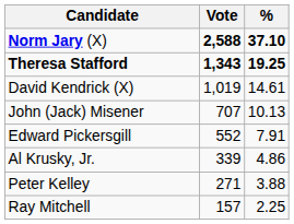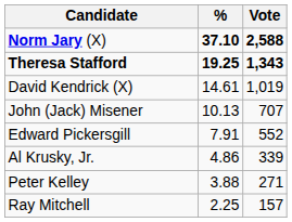 <table class="wikitable">
 <tr>
 <th bgcolor="#DDDDFF" width="200px">Candidate</th>
+<th bgcolor="#DDDDFF">%</th>
 <th bgcolor="#DDDDFF">Vote</th>
-<th bgcolor="#DDDDFF">%</th>
 </tr>
 <tr>
 <td><strong><a href='#'>Norm Jary</a></strong> (X)</td>
+<td style="text-align: right;"><strong>37.10</strong></td>
 <td style="text-align: right;"><strong>2,588</strong></td>
-<td style="text-align: right;"><strong>37.10</strong></td>
 </tr>
 <tr>
 <td><strong>Theresa Stafford</strong></td>
+<td style="text-align: right;"><strong>19.25</strong></td>
 <td style="text-align: right;"><strong>1,343</strong></td>
-<td style="text-align: right;"><strong>19.25</strong></td>
 </tr>
 <tr>
 <td>David Kendrick (X)</td>
+<td style="text-align: right;">14.61</td>
 <td style="text-align: right;">1,019</td>
-<td style="text-align: right;">14.61</td>
 </tr>
 <tr>
 <td>John (Jack) Misener</td>
+<td style="text-align: right;">10.13</td>
 <td style="text-align: right;">707</td>
-<td style="text-align: right;">10.13</td>
 </tr>
 <tr>
 <td>Edward Pickersgill</td>
+<td style="text-align: right;">7.91</td>
 <td style="text-align: right;">552</td>
-<td style="text-align: right;">7.91</td>
 </tr>
 <tr>
 <td>Al Krusky, Jr.</td>
+<td style="text-align: right;">4.86</td>
 <td style="text-align: right;">339</td>
-<td style="text-align: right;">4.86</td>
 </tr>
 <tr>
 <td>Peter Kelley</td>
+<td style="text-align: right;">3.88</td>
 <td style="text-align: right;">271</td>
-<td style="text-align: right;">3.88</td>
 </tr>
 <tr>
 <td>Ray Mitchell</td>
+<td style="text-align: right;">2.25</td>
 <td style="text-align: right;">157</td>
-<td style="text-align: right;">2.25</td>
 </tr>
 </table>
